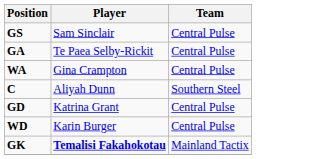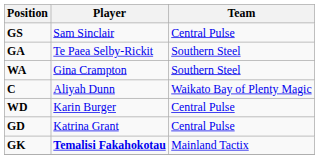 <table class="wikitable collapsible">
 <tr>
 <th>Position</th>
 <th>Player</th>
 <th>Team</th>
 </tr>
 <tr>
 <td><strong>GS</strong></td>
 <td><a href='#'>Sam Sinclair</a></td>
 <td><a href='#'>Central Pulse</a></td>
 </tr>
 <tr>
 <td><strong>GA</strong></td>
 <td><a href='#'>Te Paea Selby-Rickit</a></td>
-<td><a href='#'>Central Pulse</a></td>
+<td><a href='#'>Southern Steel</a></td>
 </tr>
 <tr>
 <td><strong>WA</strong></td>
 <td><a href='#'>Gina Crampton</a></td>
-<td><a href='#'>Central Pulse</a></td>
+<td><a href='#'>Southern Steel</a></td>
 </tr>
 <tr>
 <td><strong>C</strong></td>
 <td><a href='#'>Aliyah Dunn </a></td>
-<td><a href='#'>Southern Steel</a></td>
+<td><a href='#'>Waikato Bay of Plenty Magic</a></td>
+</tr>
+<tr>
+<td><strong>WD</strong></td>
+<td><a href='#'>Karin Burger</a></td>
+<td><a href='#'>Central Pulse</a></td>
 </tr>
 <tr>
 <td><strong>GD</strong></td>
 <td><a href='#'>Katrina Grant</a></td>
-<td><a href='#'>Central Pulse</a></td>
-</tr>
-<tr>
-<td><strong>WD</strong></td>
-<td><a href='#'>Karin Burger</a></td>
 <td><a href='#'>Central Pulse</a></td>
 </tr>
 <tr>
 <td><strong>GK</strong></td>
 <td><strong><a href='#'>Temalisi Fakahokotau</a></strong></td>
 <td><a href='#'>Mainland Tactix</a></td>
 </tr>
 <tr>
 </tr>
 </table>
